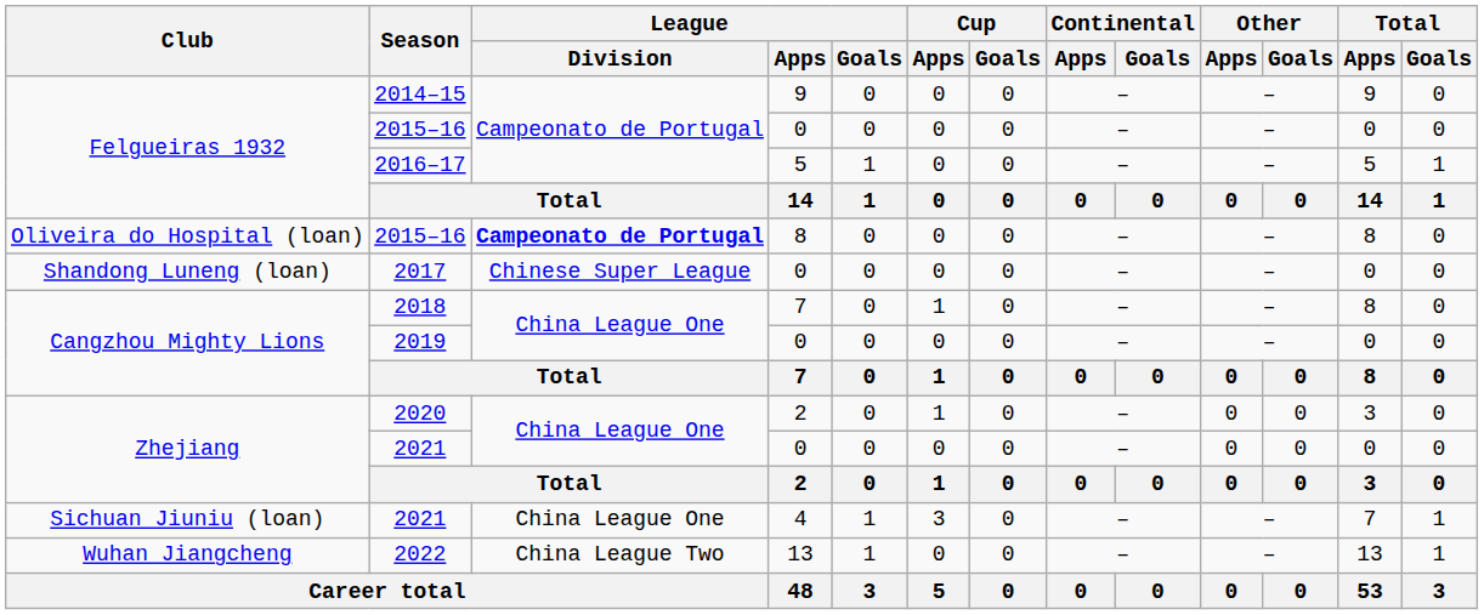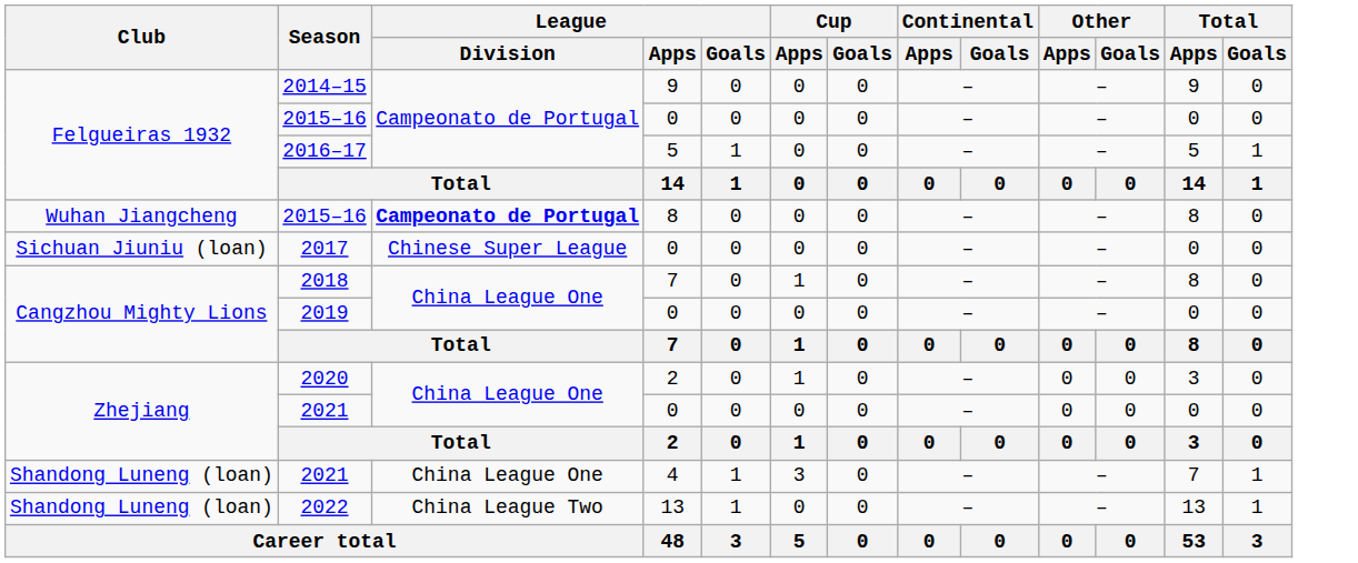 <table class="wikitable" style="text-align: center">
 <tr>
 <th rowspan="2">Club</th>
 <th rowspan="2">Season</th>
 <th colspan="3">League</th>
 <th colspan="2">Cup</th>
 <th colspan="2">Continental</th>
 <th colspan="2">Other</th>
 <th colspan="2">Total</th>
 </tr>
 <tr>
 <th>Division</th>
 <th>Apps</th>
 <th>Goals</th>
 <th>Apps</th>
 <th>Goals</th>
 <th>Apps</th>
 <th>Goals</th>
 <th>Apps</th>
 <th>Goals</th>
 <th>Apps</th>
 <th>Goals</th>
 </tr>
 <tr>
 <td rowspan="4"><a href='#'>Felgueiras 1932</a></td>
 <td><a href='#'>2014–15</a></td>
 <td rowspan="3"><a href='#'>Campeonato de Portugal</a></td>
 <td>9</td>
 <td>0</td>
 <td>0</td>
 <td>0</td>
 <td colspan="2">–</td>
 <td colspan="2">–</td>
 <td>9</td>
 <td>0</td>
 </tr>
 <tr>
 <td><a href='#'>2015–16</a></td>
 <td>0</td>
 <td>0</td>
 <td>0</td>
 <td>0</td>
 <td colspan="2">–</td>
 <td colspan="2">–</td>
 <td>0</td>
 <td>0</td>
 </tr>
 <tr>
 <td><a href='#'>2016–17</a></td>
 <td>5</td>
 <td>1</td>
 <td>0</td>
 <td>0</td>
 <td colspan="2">–</td>
 <td colspan="2">–</td>
 <td>5</td>
 <td>1</td>
 </tr>
 <tr>
 <th colspan=2>Total</th>
 <th>14</th>
 <th>1</th>
 <th>0</th>
 <th>0</th>
 <th>0</th>
 <th>0</th>
 <th>0</th>
 <th>0</th>
 <th>14</th>
 <th>1</th>
 </tr>
 <tr>
-<td><a href='#'>Oliveira do Hospital</a> (loan)</td>
+<td><a href='#'>Wuhan Jiangcheng</a></td>
 <td><a href='#'>2015–16</a></td>
 <td><strong><a href='#'>Campeonato de Portugal</a></strong></td>
 <td>8</td>
 <td>0</td>
 <td>0</td>
 <td>0</td>
 <td colspan="2">–</td>
 <td colspan="2">–</td>
 <td>8</td>
 <td>0</td>
 </tr>
 <tr>
-<td><a href='#'>Shandong Luneng</a> (loan)</td>
+<td><a href='#'>Sichuan Jiuniu</a> (loan)</td>
 <td><a href='#'>2017</a></td>
 <td><a href='#'>Chinese Super League</a></td>
 <td>0</td>
 <td>0</td>
 <td>0</td>
 <td>0</td>
 <td colspan="2">–</td>
 <td colspan="2">–</td>
 <td>0</td>
 <td>0</td>
 </tr>
 <tr>
 <td rowspan="3"><a href='#'>Cangzhou Mighty Lions</a></td>
 <td><a href='#'>2018</a></td>
 <td rowspan="2"><a href='#'>China League One</a></td>
 <td>7</td>
 <td>0</td>
 <td>1</td>
 <td>0</td>
 <td colspan="2">–</td>
 <td colspan="2">–</td>
 <td>8</td>
 <td>0</td>
 </tr>
 <tr>
 <td><a href='#'>2019</a></td>
 <td>0</td>
 <td>0</td>
 <td>0</td>
 <td>0</td>
 <td colspan="2">–</td>
 <td colspan="2">–</td>
 <td>0</td>
 <td>0</td>
 </tr>
 <tr>
 <th colspan=2>Total</th>
 <th>7</th>
 <th>0</th>
 <th>1</th>
 <th>0</th>
 <th>0</th>
 <th>0</th>
 <th>0</th>
 <th>0</th>
 <th>8</th>
 <th>0</th>
 </tr>
 <tr>
 <td rowspan="3"><a href='#'>Zhejiang</a></td>
 <td><a href='#'>2020</a></td>
 <td rowspan="2"><a href='#'>China League One</a></td>
 <td>2</td>
 <td>0</td>
 <td>1</td>
 <td>0</td>
 <td colspan="2">–</td>
 <td>0</td>
 <td>0</td>
 <td>3</td>
 <td>0</td>
 </tr>
 <tr>
 <td><a href='#'>2021</a></td>
 <td>0</td>
 <td>0</td>
 <td>0</td>
 <td>0</td>
 <td colspan="2">–</td>
 <td>0</td>
 <td>0</td>
 <td>0</td>
 <td>0</td>
 </tr>
 <tr>
 <th colspan=2>Total</th>
 <th>2</th>
 <th>0</th>
 <th>1</th>
 <th>0</th>
 <th>0</th>
 <th>0</th>
 <th>0</th>
 <th>0</th>
 <th>3</th>
 <th>0</th>
 </tr>
 <tr>
-<td><a href='#'>Sichuan Jiuniu</a> (loan)</td>
+<td><a href='#'>Shandong Luneng</a> (loan)</td>
 <td><a href='#'>2021</a></td>
 <td>China League One</td>
 <td>4</td>
 <td>1</td>
 <td>3</td>
 <td>0</td>
 <td colspan="2">–</td>
 <td colspan="2">–</td>
 <td>7</td>
 <td>1</td>
 </tr>
 <tr>
-<td><a href='#'>Wuhan Jiangcheng</a></td>
+<td><a href='#'>Shandong Luneng</a> (loan)</td>
 <td><a href='#'>2022</a></td>
 <td>China League Two</td>
 <td>13</td>
 <td>1</td>
 <td>0</td>
 <td>0</td>
 <td colspan="2">–</td>
 <td colspan="2">–</td>
 <td>13</td>
 <td>1</td>
 </tr>
 <tr>
 <th colspan=3>Career total</th>
 <th>48</th>
 <th>3</th>
 <th>5</th>
 <th>0</th>
 <th>0</th>
 <th>0</th>
 <th>0</th>
 <th>0</th>
 <th>53</th>
 <th>3</th>
 </tr>
 </table>
